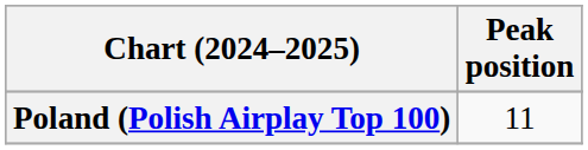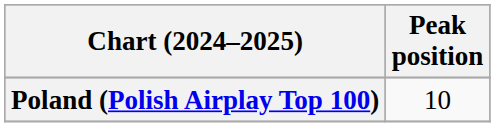 <table class="wikitable sortable plainrowheaders" style="text-align:center">
 <tr>
 <th scope="col">Chart (2024–2025)</th>
 <th scope="col">Peak<br>position</th>
 </tr>
 <tr>
 </tr>
 <tr>
 <th scope="row">Poland (<a href='#'>Polish Airplay Top 100</a>)</th>
-<td>11</td>
+<td>10</td>
 </tr>
 <tr>
 </tr>
 </table>
